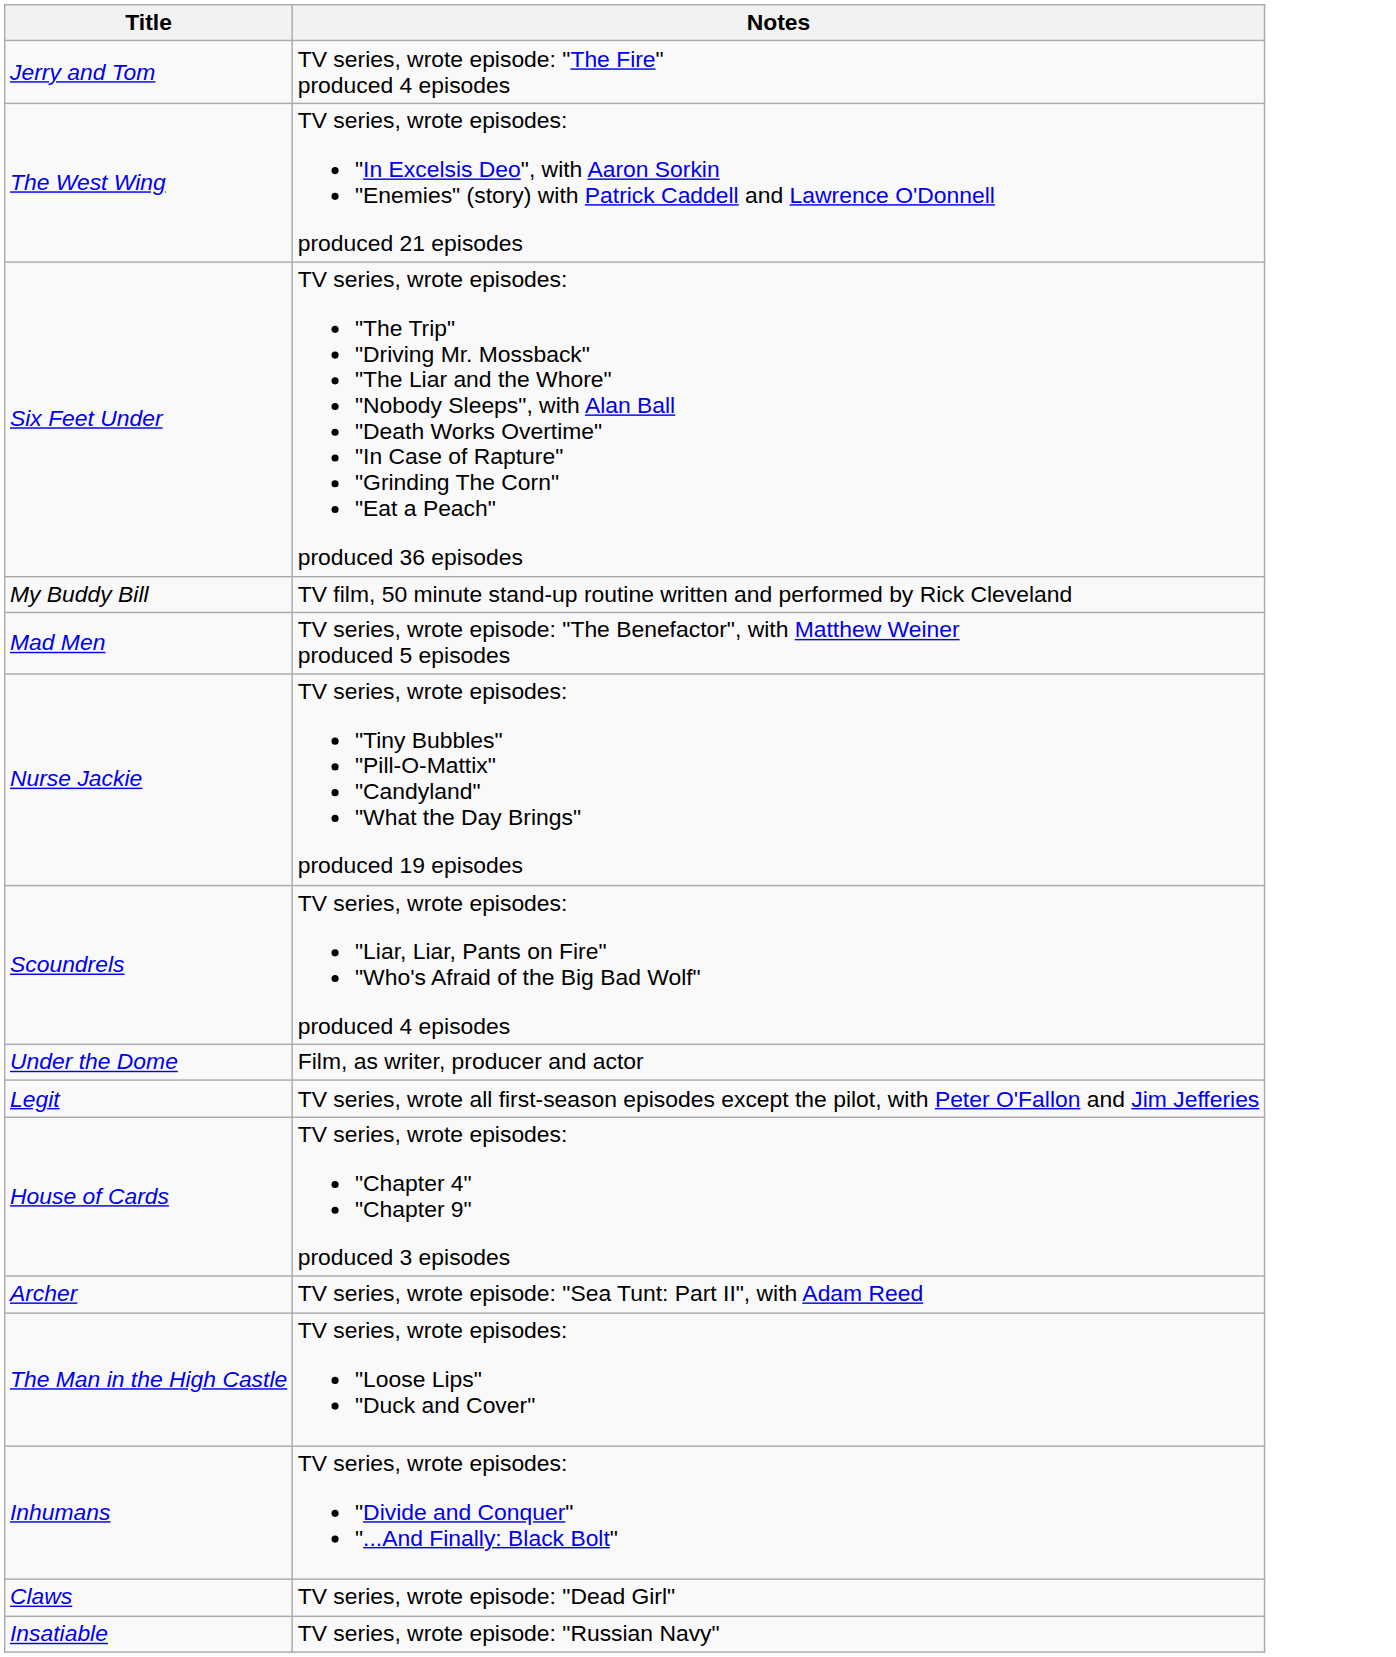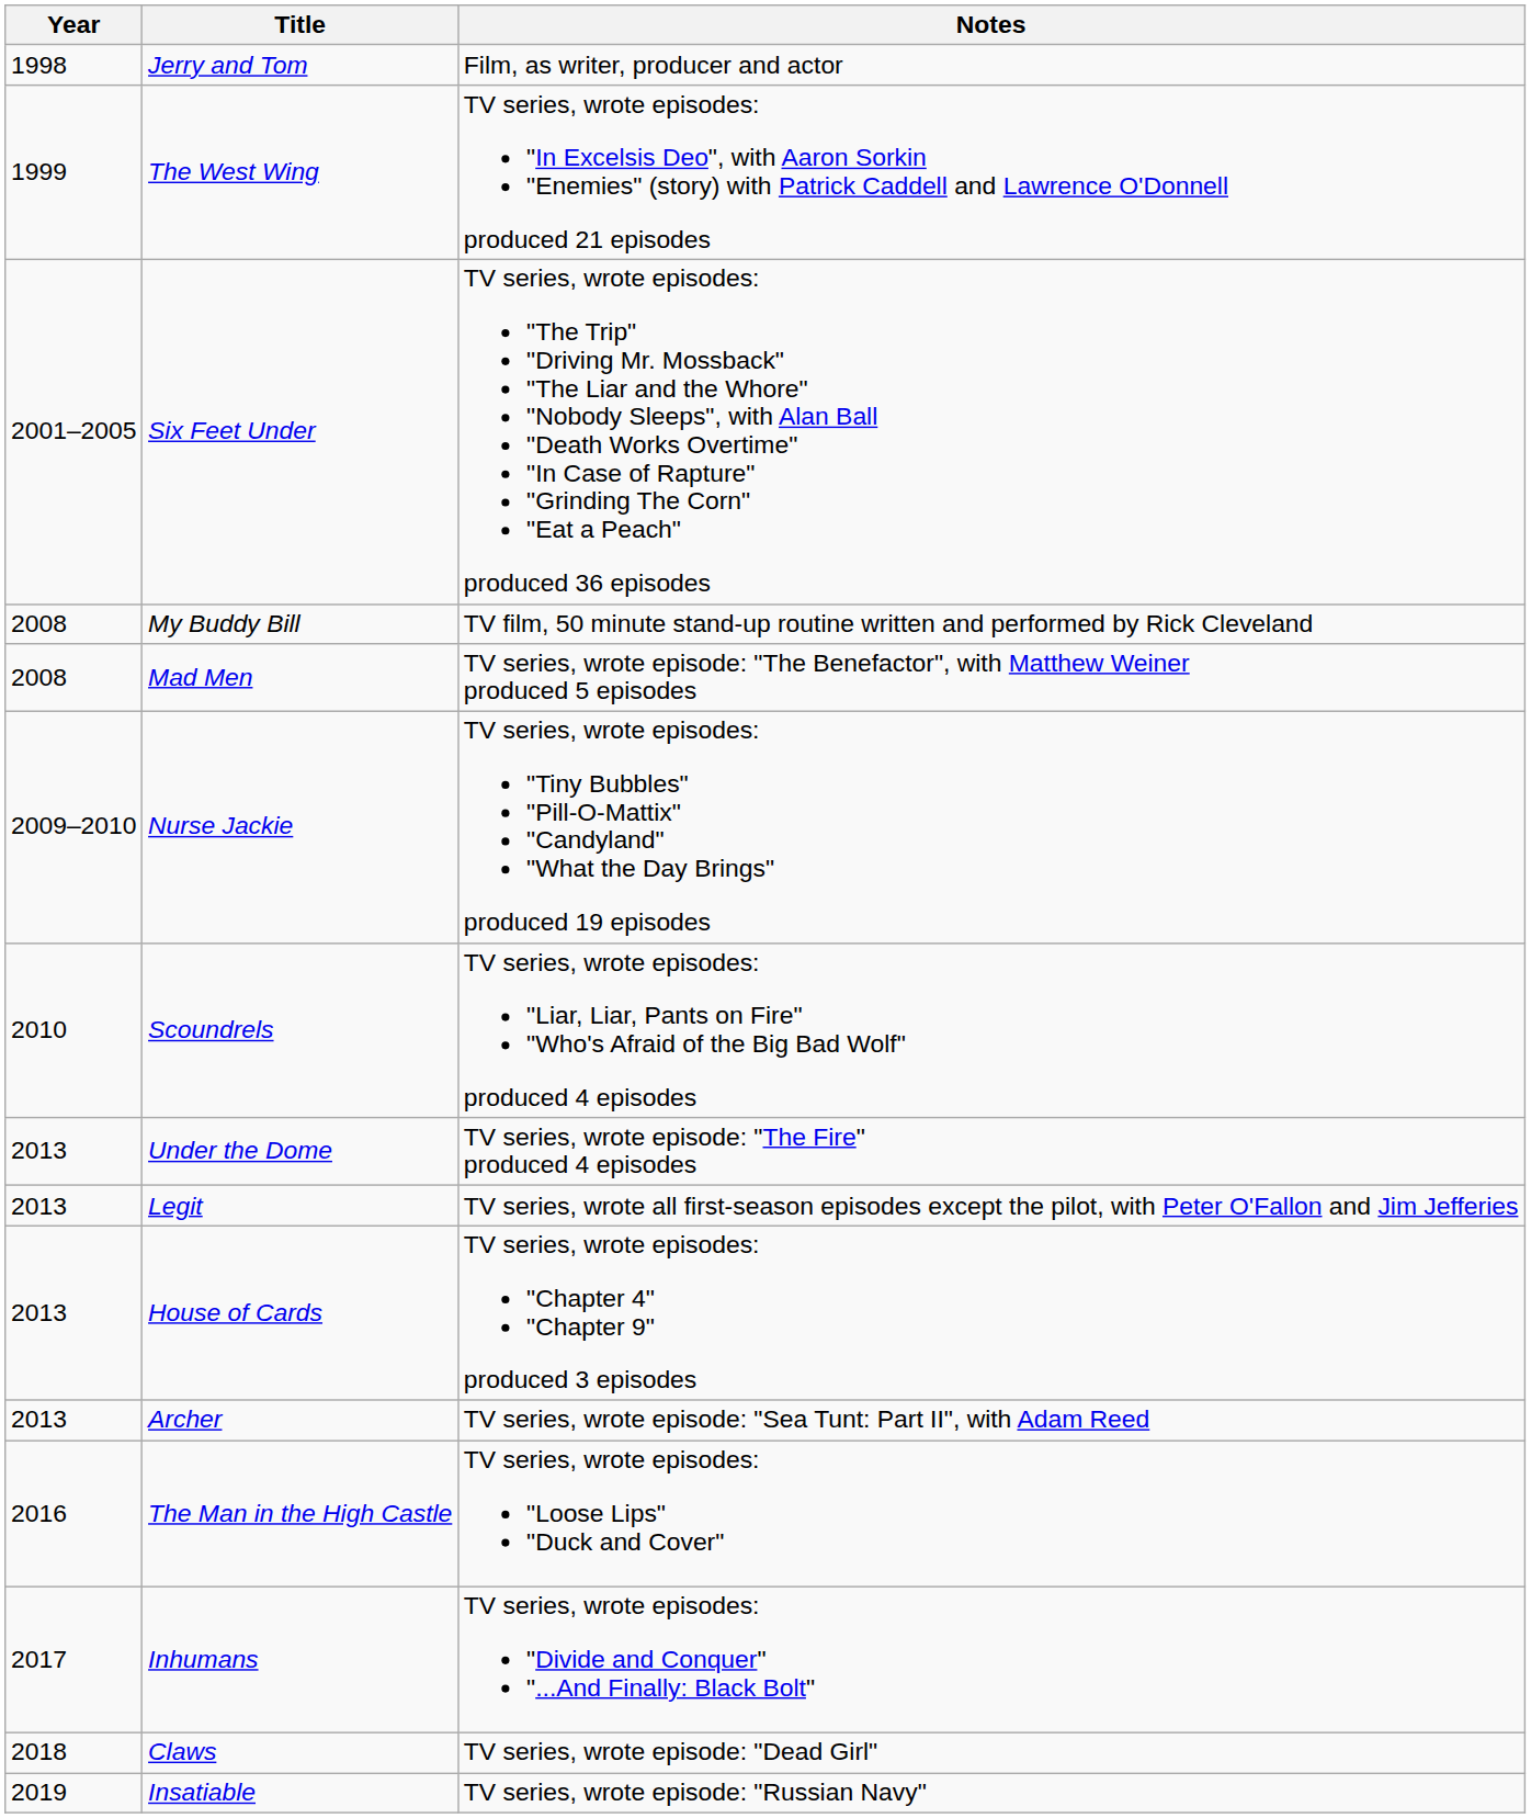 <table class="wikitable sortable">
 <tr>
+<th>Year</th>
 <th>Title</th>
 <th class="unsortable">Notes</th>
 </tr>
 <tr>
+<td>1998</td>
 <td><em><a href='#'>Jerry and Tom</a></em></td>
-<td>TV series, wrote episode: "<a href='#'>The Fire</a>"<br>produced 4 episodes</td>
+<td>Film, as writer, producer and actor</td>
 </tr>
 <tr>
+<td>1999</td>
 <td><em><a href='#'>The West Wing</a></em></td>
 <td>TV series, wrote episodes:<br><ul><li>"<a href='#'>In Excelsis Deo</a>", with <a href='#'>Aaron Sorkin</a></li><li>"Enemies" (story) with <a href='#'>Patrick Caddell</a> and <a href='#'>Lawrence O'Donnell</a></li></ul>produced 21 episodes</td>
 </tr>
 <tr>
+<td>2001–2005</td>
 <td><em><a href='#'>Six Feet Under</a></em></td>
 <td>TV series, wrote episodes:<br><ul><li>"The Trip"</li><li>"Driving Mr. Mossback"</li><li>"The Liar and the Whore"</li><li>"Nobody Sleeps", with <a href='#'>Alan Ball</a></li><li>"Death Works Overtime"</li><li>"In Case of Rapture"</li><li>"Grinding The Corn"</li><li>"Eat a Peach"</li></ul>produced 36 episodes</td>
 </tr>
 <tr>
+<td>2008</td>
 <td><em>My Buddy Bill</em></td>
 <td>TV film, 50 minute stand-up routine written and performed by Rick Cleveland</td>
 </tr>
 <tr>
+<td>2008</td>
 <td><em><a href='#'>Mad Men</a></em></td>
 <td>TV series, wrote episode: "The Benefactor", with <a href='#'>Matthew Weiner</a><br>produced 5 episodes</td>
 </tr>
 <tr>
+<td>2009–2010</td>
 <td><em><a href='#'>Nurse Jackie</a></em></td>
 <td>TV series, wrote episodes:<br><ul><li>"Tiny Bubbles"</li><li>"Pill-O-Mattix"</li><li>"Candyland"</li><li>"What the Day Brings"</li></ul>produced 19 episodes</td>
 </tr>
 <tr>
+<td>2010</td>
 <td><em><a href='#'>Scoundrels</a></em></td>
 <td>TV series, wrote episodes:<br><ul><li>"Liar, Liar, Pants on Fire"</li><li>"Who's Afraid of the Big Bad Wolf"</li></ul>produced 4 episodes</td>
 </tr>
 <tr>
+<td>2013</td>
 <td><em><a href='#'>Under the Dome</a></em></td>
-<td>Film, as writer, producer and actor</td>
+<td>TV series, wrote episode: "<a href='#'>The Fire</a>"<br>produced 4 episodes</td>
 </tr>
 <tr>
+<td>2013</td>
 <td><em><a href='#'>Legit</a></em></td>
 <td>TV series, wrote all first-season episodes except the pilot, with <a href='#'>Peter O'Fallon</a> and <a href='#'>Jim Jefferies</a></td>
 </tr>
 <tr>
+<td>2013</td>
 <td><em><a href='#'>House of Cards</a></em></td>
 <td>TV series, wrote episodes:<br><ul><li>"Chapter 4"</li><li>"Chapter 9"</li></ul>produced 3 episodes</td>
 </tr>
 <tr>
+<td>2013</td>
 <td><em><a href='#'>Archer</a></em></td>
 <td>TV series, wrote episode: "Sea Tunt: Part II", with <a href='#'>Adam Reed</a></td>
 </tr>
 <tr>
+<td>2016</td>
 <td><em><a href='#'>The Man in the High Castle</a></em></td>
 <td>TV series, wrote episodes:<br><ul><li>"Loose Lips"</li><li>"Duck and Cover"</li></ul></td>
 </tr>
 <tr>
+<td>2017</td>
 <td><em><a href='#'>Inhumans</a></em></td>
 <td>TV series, wrote episodes:<br><ul><li>"<a href='#'>Divide and Conquer</a>"</li><li>"<a href='#'>...And Finally: Black Bolt</a>"</li></ul></td>
 </tr>
 <tr>
+<td>2018</td>
 <td><em><a href='#'>Claws</a></em></td>
 <td>TV series, wrote episode: "Dead Girl"</td>
 </tr>
 <tr>
+<td>2019</td>
 <td><em><a href='#'>Insatiable</a></em></td>
 <td>TV series, wrote episode: "Russian Navy"</td>
 </tr>
 </table>
